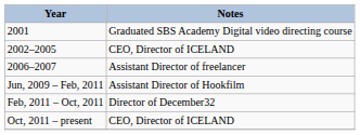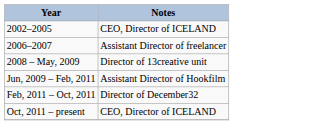 <table class="wikitable" style="font-size:95%;">
 <tr>
 <th style="background:#B0C4DE;">Year</th>
 <th style="background:#B0C4DE;">Notes</th>
-</tr>
-<tr>
-<td>2001</td>
-<td>Graduated SBS Academy Digital video directing course</td>
 </tr>
 <tr>
 <td>2002–2005</td>
 <td>CEO, Director of ICELAND</td>
 </tr>
 <tr>
 <td>2006–2007</td>
 <td>Assistant Director of  freelancer</td>
+</tr>
+<tr>
+<td>2008 – May, 2009</td>
+<td>Director of  13creative unit</td>
 </tr>
 <tr>
 <td>Jun, 2009 – Feb, 2011</td>
 <td>Assistant Director of  Hookfilm</td>
 </tr>
 <tr>
 <td>Feb, 2011 – Oct, 2011</td>
 <td>Director of December32</td>
 </tr>
 <tr>
 <td>Oct, 2011 – present</td>
 <td>CEO, Director of ICELAND</td>
 </tr>
 <tr>
 </tr>
 </table>
